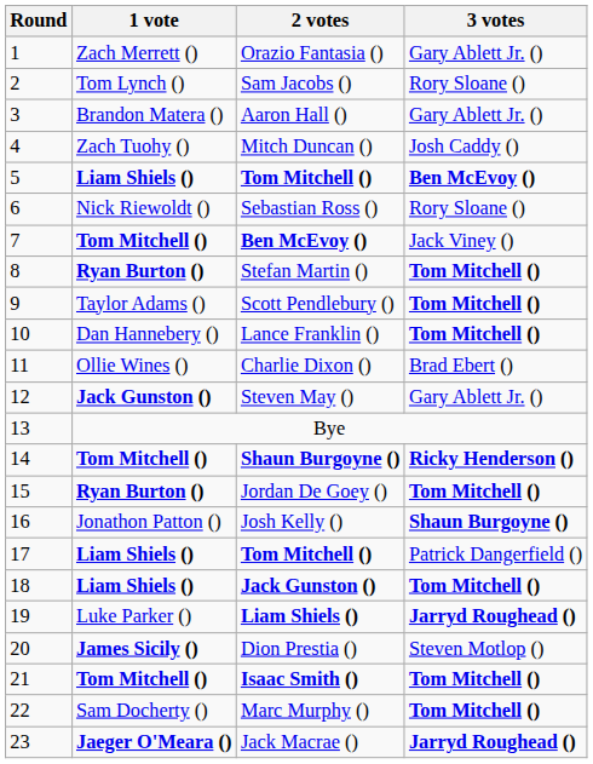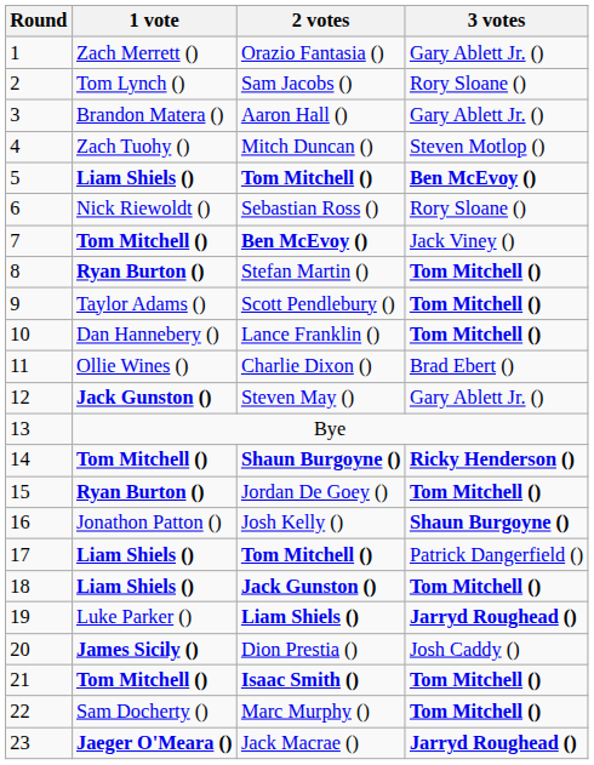 <table class="wikitable">
 <tr>
 <th>Round</th>
 <th>1 vote</th>
 <th>2 votes</th>
 <th>3 votes</th>
 </tr>
 <tr>
 <td>1</td>
 <td><a href='#'>Zach Merrett</a> ()</td>
 <td><a href='#'>Orazio Fantasia</a> ()</td>
 <td><a href='#'>Gary Ablett Jr.</a> ()</td>
 </tr>
 <tr>
 <td>2</td>
 <td><a href='#'>Tom Lynch</a> ()</td>
 <td><a href='#'>Sam Jacobs</a> ()</td>
 <td><a href='#'>Rory Sloane</a> ()</td>
 </tr>
 <tr>
 <td>3</td>
 <td><a href='#'>Brandon Matera</a> ()</td>
 <td><a href='#'>Aaron Hall</a> ()</td>
 <td><a href='#'>Gary Ablett Jr.</a> ()</td>
 </tr>
 <tr>
 <td>4</td>
 <td><a href='#'>Zach Tuohy</a> ()</td>
 <td><a href='#'>Mitch Duncan</a> ()</td>
-<td><a href='#'>Josh Caddy</a> ()</td>
+<td><a href='#'>Steven Motlop</a> ()</td>
 </tr>
 <tr>
 <td>5</td>
 <td><strong><a href='#'>Liam Shiels</a> ()</strong></td>
 <td><strong><a href='#'>Tom Mitchell</a> ()</strong></td>
 <td><strong><a href='#'>Ben McEvoy</a> ()</strong></td>
 </tr>
 <tr>
 <td>6</td>
 <td><a href='#'>Nick Riewoldt</a> ()</td>
 <td><a href='#'>Sebastian Ross</a> ()</td>
 <td><a href='#'>Rory Sloane</a> ()</td>
 </tr>
 <tr>
 <td>7</td>
 <td><strong><a href='#'>Tom Mitchell</a> ()</strong></td>
 <td><strong><a href='#'>Ben McEvoy</a> ()</strong></td>
 <td><a href='#'>Jack Viney</a> ()</td>
 </tr>
 <tr>
 <td>8</td>
 <td><strong><a href='#'>Ryan Burton</a> ()</strong></td>
 <td><a href='#'>Stefan Martin</a> ()</td>
 <td><strong><a href='#'>Tom Mitchell</a> ()</strong></td>
 </tr>
 <tr>
 <td>9</td>
 <td><a href='#'>Taylor Adams</a> ()</td>
 <td><a href='#'>Scott Pendlebury</a> ()</td>
 <td><strong><a href='#'>Tom Mitchell</a> ()</strong></td>
 </tr>
 <tr>
 <td>10</td>
 <td><a href='#'>Dan Hannebery</a> ()</td>
 <td><a href='#'>Lance Franklin</a> ()</td>
 <td><strong><a href='#'>Tom Mitchell</a> ()</strong></td>
 </tr>
 <tr>
 <td>11</td>
 <td><a href='#'>Ollie Wines</a> ()</td>
 <td><a href='#'>Charlie Dixon</a> ()</td>
 <td><a href='#'>Brad Ebert</a> ()</td>
 </tr>
 <tr>
 <td>12</td>
 <td><strong><a href='#'>Jack Gunston</a> ()</strong></td>
 <td><a href='#'>Steven May</a> ()</td>
 <td><a href='#'>Gary Ablett Jr.</a> ()</td>
 </tr>
 <tr>
 <td>13</td>
 <td colspan="3" style="text-align: center;">Bye</td>
 </tr>
 <tr>
 <td>14</td>
 <td><strong><a href='#'>Tom Mitchell</a> ()</strong></td>
 <td><strong><a href='#'>Shaun Burgoyne</a> ()</strong></td>
 <td><strong><a href='#'>Ricky Henderson</a> ()</strong></td>
 </tr>
 <tr>
 <td>15</td>
 <td><strong><a href='#'>Ryan Burton</a> ()</strong></td>
 <td><a href='#'>Jordan De Goey</a> ()</td>
 <td><strong><a href='#'>Tom Mitchell</a> ()</strong></td>
 </tr>
 <tr>
 <td>16</td>
 <td><a href='#'>Jonathon Patton</a> ()</td>
 <td><a href='#'>Josh Kelly</a> ()</td>
 <td><strong><a href='#'>Shaun Burgoyne</a> ()</strong></td>
 </tr>
 <tr>
 <td>17</td>
 <td><strong><a href='#'>Liam Shiels</a> ()</strong></td>
 <td><strong><a href='#'>Tom Mitchell</a> ()</strong></td>
 <td><a href='#'>Patrick Dangerfield</a> ()</td>
 </tr>
 <tr>
 <td>18</td>
 <td><strong><a href='#'>Liam Shiels</a> ()</strong></td>
 <td><strong><a href='#'>Jack Gunston</a> ()</strong></td>
 <td><strong><a href='#'>Tom Mitchell</a> ()</strong></td>
 </tr>
 <tr>
 <td>19</td>
 <td><a href='#'>Luke Parker</a> ()</td>
 <td><strong><a href='#'>Liam Shiels</a> ()</strong></td>
 <td><strong><a href='#'>Jarryd Roughead</a> ()</strong></td>
 </tr>
 <tr>
 <td>20</td>
 <td><strong><a href='#'>James Sicily</a> ()</strong></td>
 <td><a href='#'>Dion Prestia</a> ()</td>
-<td><a href='#'>Steven Motlop</a> ()</td>
+<td><a href='#'>Josh Caddy</a> ()</td>
 </tr>
 <tr>
 <td>21</td>
 <td><strong><a href='#'>Tom Mitchell</a> ()</strong></td>
 <td><strong><a href='#'>Isaac Smith</a> ()</strong></td>
 <td><strong><a href='#'>Tom Mitchell</a> ()</strong></td>
 </tr>
 <tr>
 <td>22</td>
 <td><a href='#'>Sam Docherty</a> ()</td>
 <td><a href='#'>Marc Murphy</a> ()</td>
 <td><strong><a href='#'>Tom Mitchell</a> ()</strong></td>
 </tr>
 <tr>
 <td>23</td>
 <td><strong><a href='#'>Jaeger O'Meara</a> ()</strong></td>
 <td><a href='#'>Jack Macrae</a> ()</td>
 <td><strong><a href='#'>Jarryd Roughead</a> ()</strong></td>
 </tr>
 </table>
